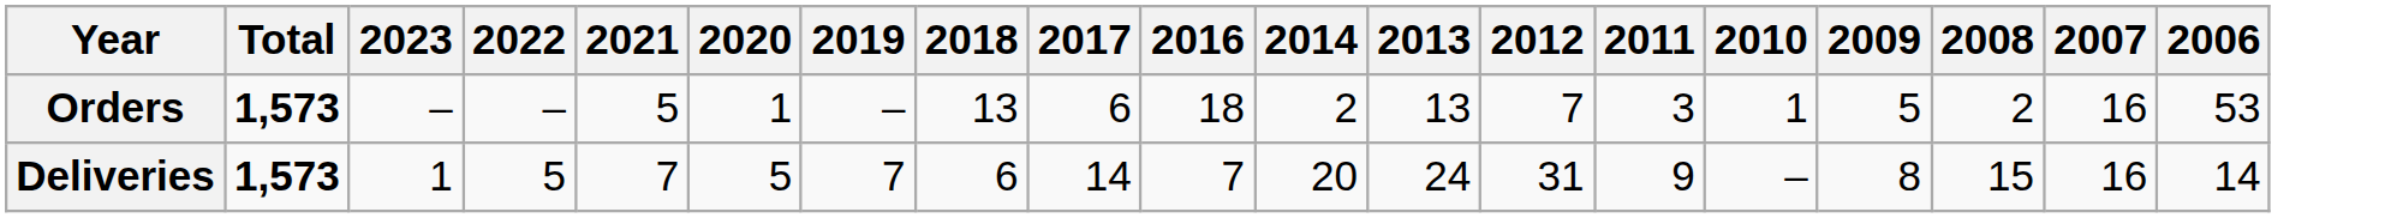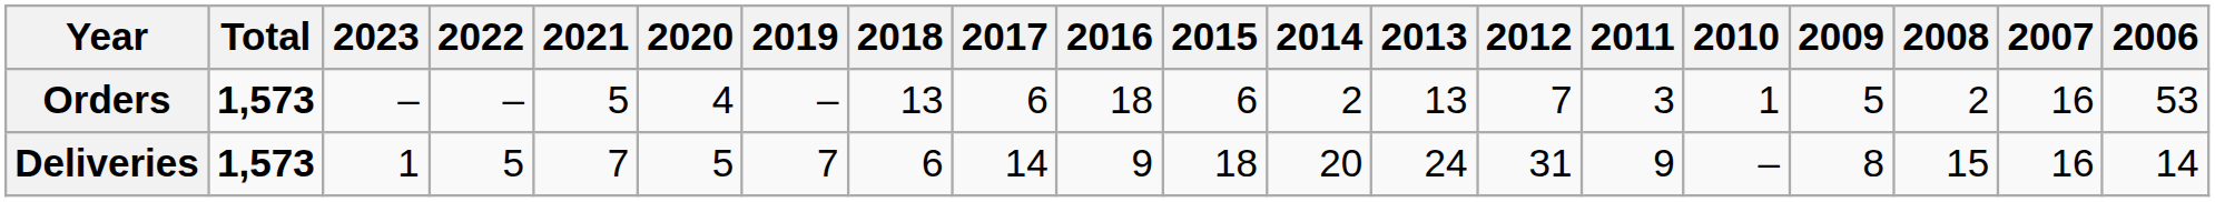 <table class="wikitable" style="text-align:right; font-size:96%;">
 <tr>
 <th>Year</th>
 <th>Total</th>
 <th>2023</th>
 <th>2022</th>
 <th>2021</th>
 <th>2020</th>
 <th>2019</th>
 <th>2018</th>
 <th>2017</th>
 <th>2016</th>
+<th>2015</th>
 <th>2014</th>
 <th>2013</th>
 <th>2012</th>
 <th>2011</th>
 <th>2010</th>
 <th>2009</th>
 <th>2008</th>
 <th>2007</th>
 <th>2006</th>
 </tr>
 <tr>
 <th>Orders</th>
 <td><strong>1,573</strong></td>
 <td>–</td>
 <td>–</td>
 <td>5</td>
-<td>1</td>
+<td>4</td>
 <td>–</td>
 <td>13</td>
 <td>6</td>
 <td>18</td>
+<td>6</td>
 <td>2</td>
 <td>13</td>
 <td>7</td>
 <td>3</td>
 <td>1</td>
 <td>5</td>
 <td>2</td>
 <td>16</td>
 <td>53</td>
 </tr>
 <tr>
 <th>Deliveries</th>
 <td><strong>1,573</strong></td>
 <td>1</td>
 <td>5</td>
 <td>7</td>
 <td>5</td>
 <td>7</td>
 <td>6</td>
 <td>14</td>
-<td>7</td>
+<td>9</td>
+<td>18</td>
 <td>20</td>
 <td>24</td>
 <td>31</td>
 <td>9</td>
 <td>–</td>
 <td>8</td>
 <td>15</td>
 <td>16</td>
 <td>14</td>
 </tr>
 </table>
